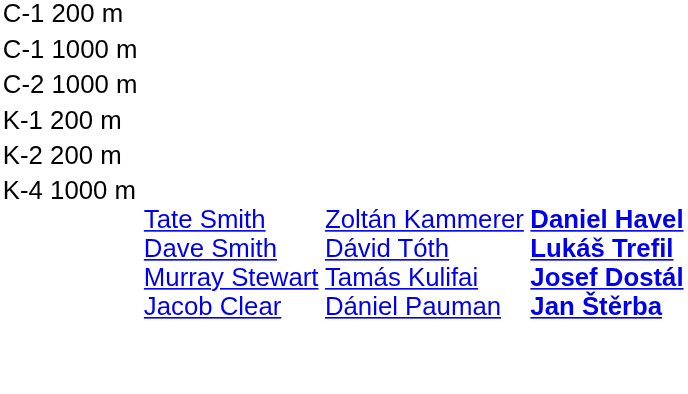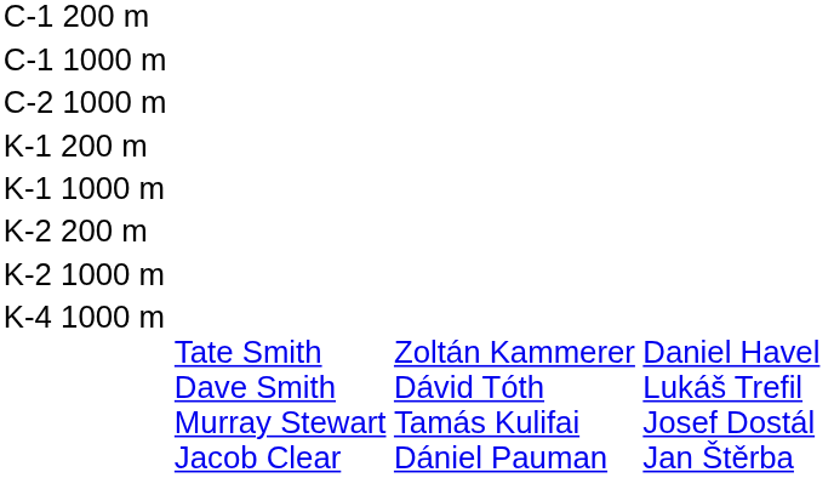 <table>
 <tr valign="top">
 <td>C-1 200 m<br></td>
 <td></td>
 <td> </td>
 <td></td>
 </tr>
 <tr valign="top">
 <td>C-1 1000 m<br></td>
 <td></td>
 <td></td>
 <td></td>
 </tr>
 <tr valign="top">
 <td>C-2 1000 m<br></td>
 <td></td>
 <td></td>
 <td></td>
 </tr>
 <tr valign="top">
 <td>K-1 200 m<br></td>
 <td></td>
 <td></td>
 <td></td>
 </tr>
 <tr valign="top">
+<td>K-1 1000 m<br></td>
+<td></td>
+<td></td>
+<td></td>
+</tr>
+<tr valign="top">
 <td>K-2 200 m<br></td>
+<td></td>
+<td></td>
+<td></td>
+</tr>
+<tr valign="top">
+<td>K-2 1000 m<br></td>
 <td></td>
 <td></td>
 <td></td>
 </tr>
 <tr valign="top">
 <td>K-4 1000 m<br></td>
 <td><br><a href='#'>Tate Smith</a><br><a href='#'>Dave Smith</a><br><a href='#'>Murray Stewart</a><br><a href='#'>Jacob Clear</a></td>
 <td><br><a href='#'>Zoltán Kammerer</a><br><a href='#'>Dávid Tóth</a><br><a href='#'>Tamás Kulifai</a><br><a href='#'>Dániel Pauman</a></td>
-<td><strong><br><a href='#'>Daniel Havel</a><br><a href='#'>Lukáš Trefil</a><br><a href='#'>Josef Dostál</a><br><a href='#'>Jan Štěrba</a></strong></td>
+<td><br><a href='#'>Daniel Havel</a><br><a href='#'>Lukáš Trefil</a><br><a href='#'>Josef Dostál</a><br><a href='#'>Jan Štěrba</a></td>
 </tr>
 </table>
